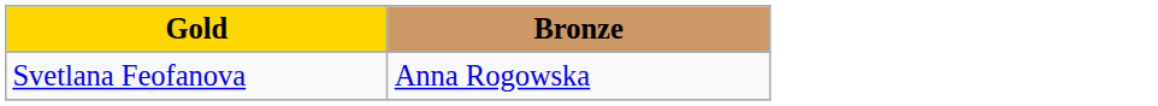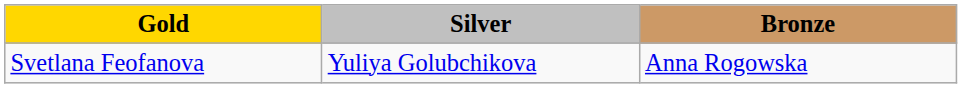 <table class="wikitable" style="text-align:left">
 <tr align="center">
 <td width=200 bgcolor=gold><strong>Gold</strong></td>
+<td width=200 bgcolor=silver><strong>Silver</strong></td>
 <td width=200 bgcolor=CC9966><strong>Bronze</strong></td>
 </tr>
 <tr>
 <td><a href='#'>Svetlana Feofanova</a><br><em></em></td>
+<td><a href='#'>Yuliya Golubchikova</a><br><em></em></td>
 <td><a href='#'>Anna Rogowska</a><br><em></em></td>
 </tr>
 </table>
